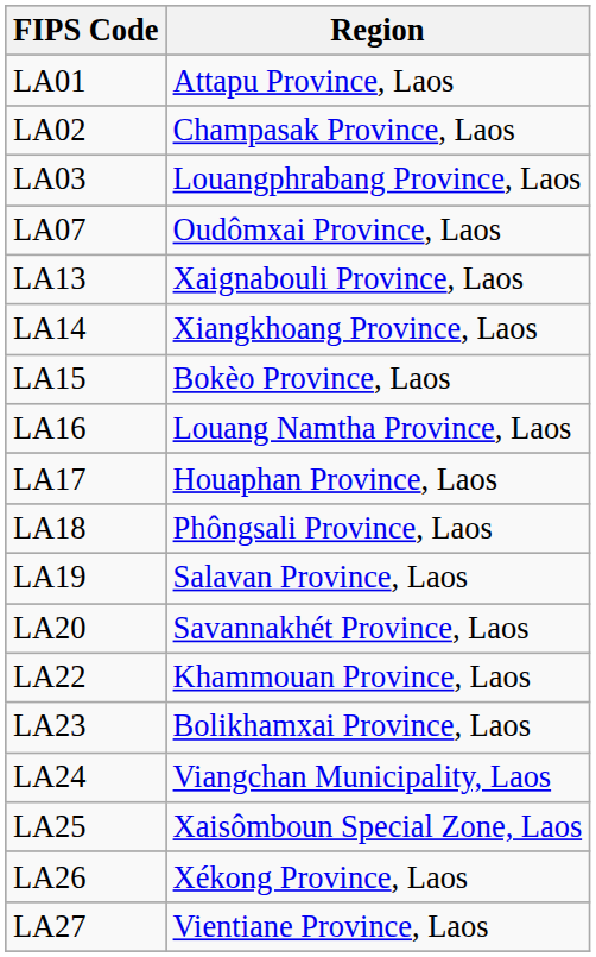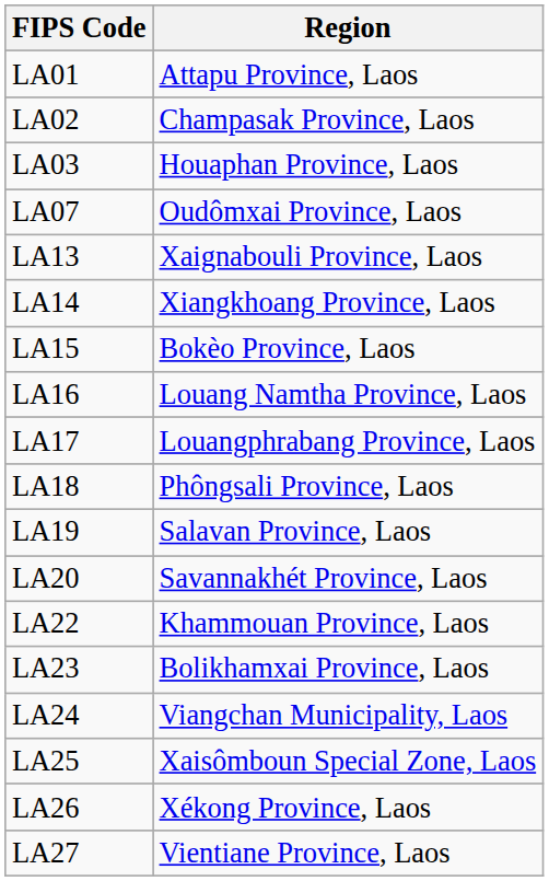 <table class="wikitable">
 <tr>
 <th>FIPS Code</th>
 <th>Region</th>
 </tr>
 <tr>
 <td>LA01</td>
 <td><a href='#'>Attapu Province</a>, Laos</td>
 </tr>
 <tr>
 <td>LA02</td>
 <td><a href='#'>Champasak Province</a>, Laos</td>
 </tr>
 <tr>
 <td>LA03</td>
-<td><a href='#'>Louangphrabang Province</a>, Laos</td>
+<td><a href='#'>Houaphan Province</a>, Laos</td>
 </tr>
 <tr>
 <td>LA07</td>
 <td><a href='#'>Oudômxai Province</a>, Laos</td>
 </tr>
 <tr>
 <td>LA13</td>
 <td><a href='#'>Xaignabouli Province</a>, Laos</td>
 </tr>
 <tr>
 <td>LA14</td>
 <td><a href='#'>Xiangkhoang Province</a>, Laos</td>
 </tr>
 <tr>
 <td>LA15</td>
 <td><a href='#'>Bokèo Province</a>, Laos</td>
 </tr>
 <tr>
 <td>LA16</td>
 <td><a href='#'>Louang Namtha Province</a>, Laos</td>
 </tr>
 <tr>
 <td>LA17</td>
-<td><a href='#'>Houaphan Province</a>, Laos</td>
+<td><a href='#'>Louangphrabang Province</a>, Laos</td>
 </tr>
 <tr>
 <td>LA18</td>
 <td><a href='#'>Phôngsali Province</a>, Laos</td>
 </tr>
 <tr>
 <td>LA19</td>
 <td><a href='#'>Salavan Province</a>, Laos</td>
 </tr>
 <tr>
 <td>LA20</td>
 <td><a href='#'>Savannakhét Province</a>, Laos</td>
 </tr>
 <tr>
 <td>LA22</td>
 <td><a href='#'>Khammouan Province</a>, Laos</td>
 </tr>
 <tr>
 <td>LA23</td>
 <td><a href='#'>Bolikhamxai Province</a>, Laos</td>
 </tr>
 <tr>
 <td>LA24</td>
 <td><a href='#'>Viangchan Municipality, Laos</a></td>
 </tr>
 <tr>
 <td>LA25</td>
 <td><a href='#'>Xaisômboun Special Zone, Laos</a></td>
 </tr>
 <tr>
 <td>LA26</td>
 <td><a href='#'>Xékong Province</a>, Laos</td>
 </tr>
 <tr>
 <td>LA27</td>
 <td><a href='#'>Vientiane Province</a>, Laos</td>
 </tr>
 </table>
